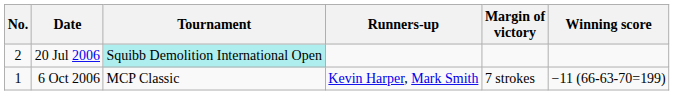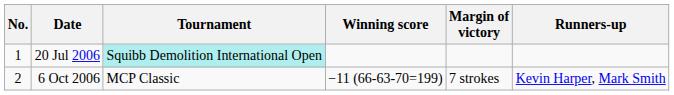 <table class="wikitable" style="font-size:95%;">
 <tr>
 <th>No.</th>
 <th>Date</th>
 <th>Tournament</th>
+<th>Winning score</th>
+<th>Margin of<br>victory</th>
 <th>Runners-up</th>
-<th>Margin of<br>victory</th>
-<th>Winning score</th>
 </tr>
 <tr>
-<td align=center>2</td>
+<td align=center>1</td>
 <td align=right>20 Jul <a href='#'>2006</a></td>
 <td style="background: paleturquoise;">Squibb Demolition International Open</td>
 <td></td>
 <td></td>
 <td></td>
 </tr>
 <tr>
-<td align=center>1</td>
+<td align=center>2</td>
 <td align=right>6 Oct 2006</td>
 <td>MCP Classic</td>
+<td>−11 (66-63-70=199)</td>
+<td>7 strokes</td>
 <td> <a href='#'>Kevin Harper</a>,  <a href='#'>Mark Smith</a></td>
-<td>7 strokes</td>
-<td>−11 (66-63-70=199)</td>
 </tr>
 </table>
